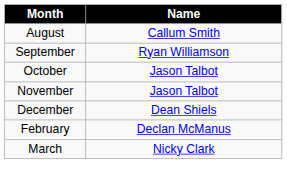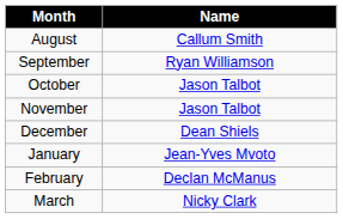 <table class="wikitable" style="text-align:center">
 <tr>
 <th style="background:#000000; color:#FFFFFF;">Month</th>
 <th style="background:#000000; color:#FFFFFF;">Name</th>
 </tr>
 <tr>
 <td style="width:100px;">August</td>
 <td style="width:250px;"> <a href='#'>Callum Smith</a></td>
 </tr>
 <tr>
 <td style="width:100px;">September</td>
 <td style="width:250px;"> <a href='#'>Ryan Williamson</a></td>
 </tr>
 <tr>
 <td style="width:100px;">October</td>
 <td style="width:250px;"> <a href='#'>Jason Talbot</a></td>
 </tr>
 <tr>
 <td style="width:100px;">November</td>
 <td style="width:250px;"> <a href='#'>Jason Talbot</a></td>
 </tr>
 <tr>
 <td style="width:100px;">December</td>
 <td style="width:250px;"> <a href='#'>Dean Shiels</a></td>
 </tr>
 <tr>
+<td style="width:100px;">January</td>
+<td style="width:250px;"> <a href='#'>Jean-Yves Mvoto</a></td>
+</tr>
+<tr>
 <td style="width:100px;">February</td>
 <td style="width:250px;"> <a href='#'>Declan McManus</a></td>
 </tr>
 <tr>
 <td style="width:100px;">March</td>
 <td style="width:250px;"> <a href='#'>Nicky Clark</a></td>
 </tr>
 </table>
